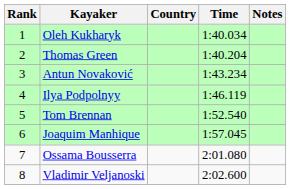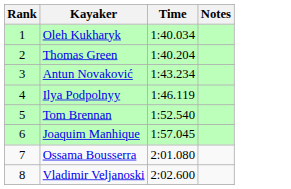 <table class="wikitable" style="text-align:center">
 <tr>
 <th>Rank</th>
 <th>Kayaker</th>
-<th>Country</th>
 <th>Time</th>
 <th>Notes</th>
 </tr>
 <tr bgcolor=bbffbb>
 <td>1</td>
 <td align="left"><a href='#'>Oleh Kukharyk</a></td>
-<td align="left"></td>
 <td>1:40.034</td>
 <td></td>
 </tr>
 <tr bgcolor=bbffbb>
 <td>2</td>
 <td align="left"><a href='#'>Thomas Green</a></td>
-<td align="left"></td>
 <td>1:40.204</td>
 <td></td>
 </tr>
 <tr bgcolor=bbffbb>
 <td>3</td>
 <td align="left"><a href='#'>Antun Novaković</a></td>
-<td align="left"></td>
 <td>1:43.234</td>
 <td></td>
 </tr>
 <tr bgcolor=bbffbb>
 <td>4</td>
 <td align="left"><a href='#'>Ilya Podpolnyy</a></td>
-<td align="left"></td>
 <td>1:46.119</td>
 <td></td>
 </tr>
 <tr bgcolor=bbffbb>
 <td>5</td>
 <td align="left"><a href='#'>Tom Brennan</a></td>
-<td align="left"></td>
 <td>1:52.540</td>
 <td></td>
 </tr>
 <tr bgcolor=bbffbb>
 <td>6</td>
 <td align="left"><a href='#'>Joaquim Manhique</a></td>
-<td align="left"></td>
 <td>1:57.045</td>
 <td></td>
 </tr>
 <tr>
 <td>7</td>
 <td align="left"><a href='#'>Ossama Bousserra</a></td>
-<td align="left"></td>
 <td>2:01.080</td>
 <td></td>
 </tr>
 <tr>
 <td>8</td>
 <td align="left"><a href='#'>Vladimir Veljanoski</a></td>
-<td align="left"></td>
 <td>2:02.600</td>
 <td></td>
 </tr>
 </table>
